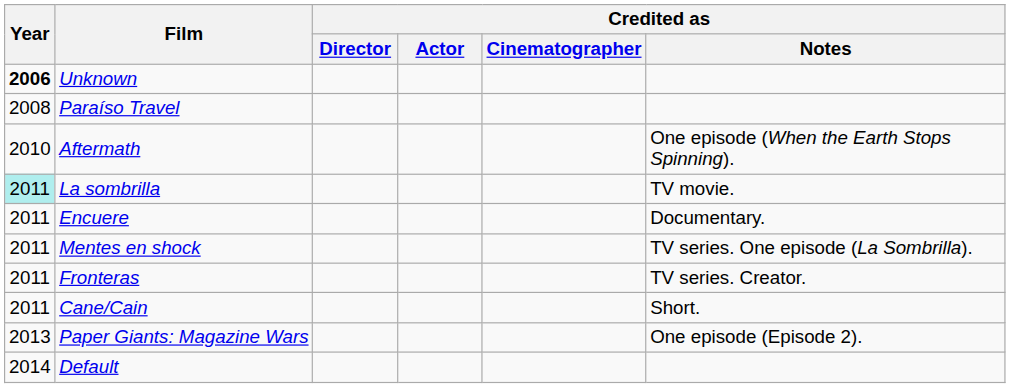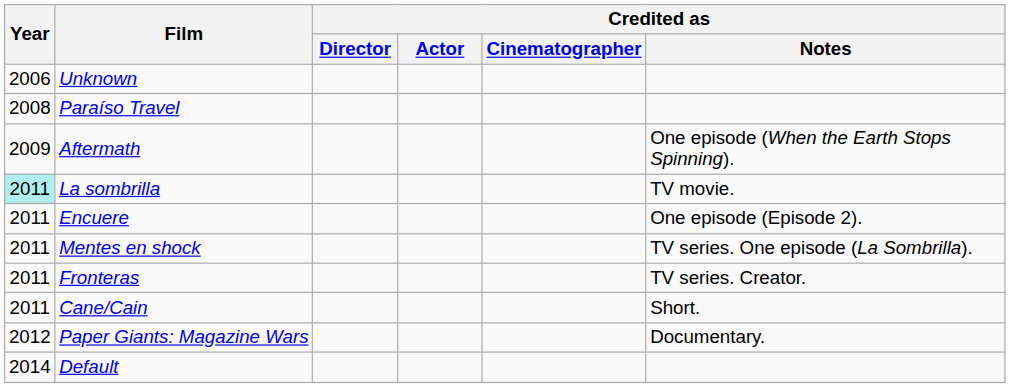 <table class="wikitable sortable" style="text-align:center">
 <tr>
 <th rowspan="2" style="width:33px;">Year</th>
 <th rowspan="2">Film</th>
 <th colspan="6">Credited as</th>
 </tr>
 <tr>
 <th width=65><a href='#'>Director</a></th>
 <th width=65><a href='#'>Actor</a></th>
 <th width=65><a href='#'>Cinematographer</a></th>
 <th width=300>Notes</th>
 </tr>
 <tr>
-<td><strong>2006</strong></td>
+<td>2006</td>
 <td style="text-align:left;"><em><a href='#'>Unknown</a></em></td>
 <td></td>
 <td></td>
 <td></td>
 <td style="text-align:left;"></td>
 </tr>
 <tr>
 <td>2008</td>
 <td style="text-align:left;"><em><a href='#'>Paraíso Travel</a></em></td>
 <td></td>
 <td></td>
 <td></td>
 <td style="text-align:left;"></td>
 </tr>
 <tr>
-<td>2010</td>
+<td>2009</td>
 <td style="text-align:left;"><em><a href='#'>Aftermath</a></em></td>
 <td></td>
 <td></td>
 <td></td>
 <td style="text-align:left;">One episode (<em>When the Earth Stops Spinning</em>).</td>
 </tr>
 <tr>
 <td style="background: paleturquoise;">2011</td>
 <td style="text-align:left;"><em><a href='#'>La sombrilla</a></em></td>
 <td></td>
 <td></td>
 <td></td>
 <td style="text-align:left;">TV movie.</td>
 </tr>
 <tr>
 <td>2011</td>
 <td style="text-align:left;"><em><a href='#'>Encuere</a></em></td>
 <td></td>
 <td></td>
 <td></td>
-<td style="text-align:left;">Documentary.</td>
+<td style="text-align:left;">One episode (Episode 2).</td>
 </tr>
 <tr>
 <td>2011</td>
 <td style="text-align:left;"><em><a href='#'>Mentes en shock</a></em></td>
 <td></td>
 <td></td>
 <td></td>
 <td style="text-align:left;">TV series. One episode (<em>La Sombrilla</em>).</td>
 </tr>
 <tr>
 <td>2011</td>
 <td style="text-align:left;"><em><a href='#'>Fronteras</a></em></td>
 <td></td>
 <td></td>
 <td></td>
 <td style="text-align:left;">TV series. Creator.</td>
 </tr>
 <tr>
 <td>2011</td>
 <td style="text-align:left;"><em><a href='#'>Cane/Cain</a></em></td>
 <td></td>
 <td></td>
 <td></td>
 <td style="text-align:left;">Short.</td>
 </tr>
 <tr>
-<td>2013</td>
+<td>2012</td>
 <td style="text-align:left;"><em><a href='#'>Paper Giants: Magazine Wars</a></em></td>
 <td></td>
 <td></td>
 <td></td>
-<td style="text-align:left;">One episode (Episode 2).</td>
+<td style="text-align:left;">Documentary.</td>
 </tr>
 <tr>
 <td>2014</td>
 <td style="text-align:left;"><em><a href='#'>Default</a></em></td>
 <td></td>
 <td></td>
 <td></td>
 <td style="text-align:left;"></td>
 </tr>
 </table>
